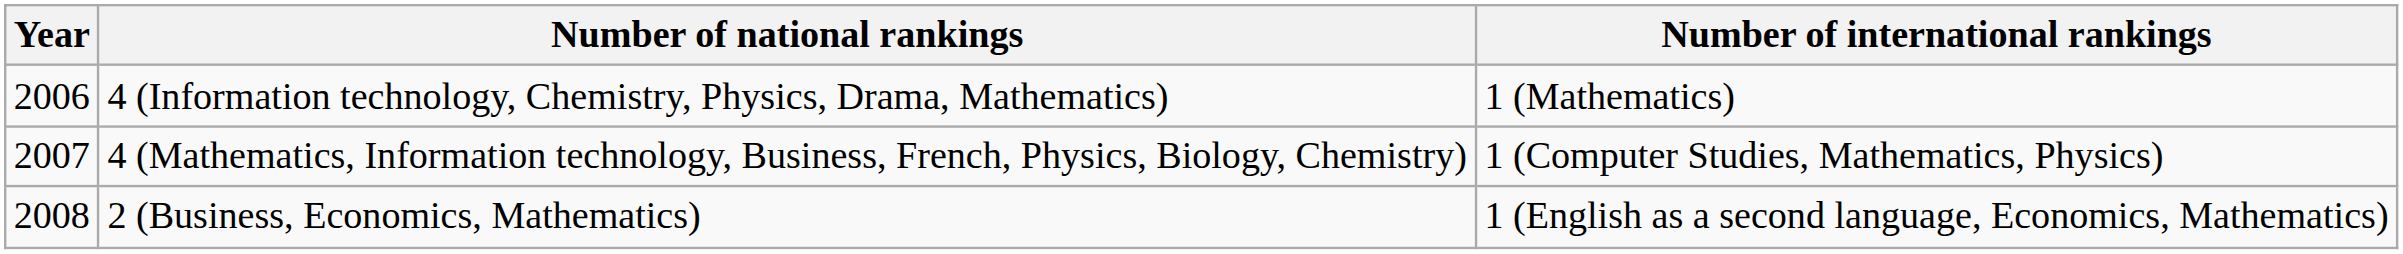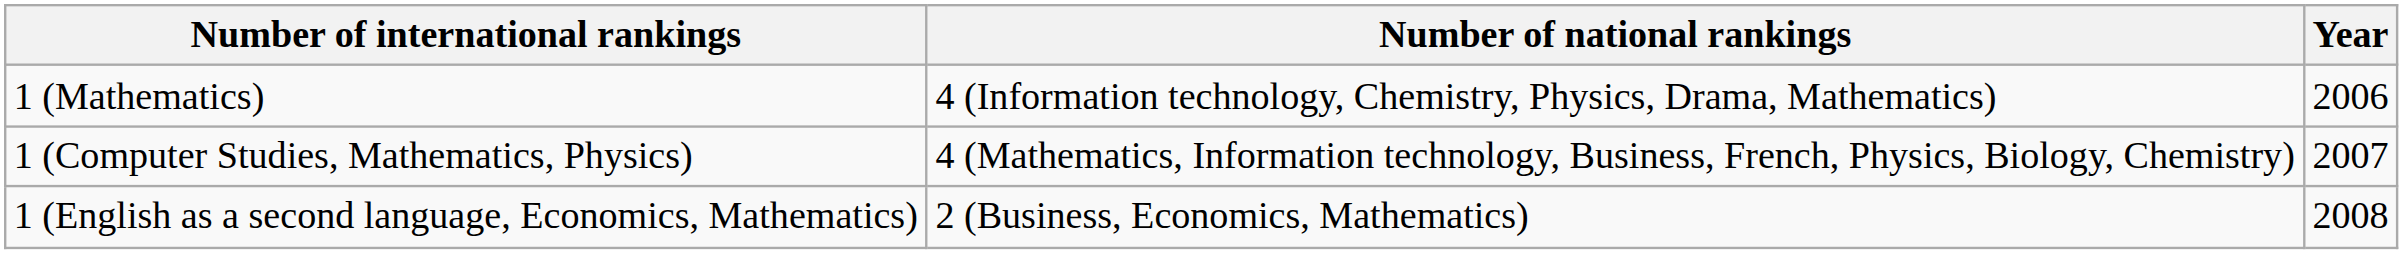 <table class="wikitable" style="margin:1em auto;">
 <tr>
+<th>Number of international rankings</th>
+<th>Number of national rankings</th>
 <th>Year</th>
-<th>Number of national rankings</th>
-<th>Number of international rankings</th>
 </tr>
 <tr>
+<td>1 (Mathematics)</td>
+<td>4 (Information technology, Chemistry, Physics, Drama, Mathematics)</td>
 <td>2006</td>
-<td>4 (Information technology, Chemistry, Physics, Drama, Mathematics)</td>
-<td>1 (Mathematics)</td>
 </tr>
 <tr>
+<td>1 (Computer Studies, Mathematics, Physics)</td>
+<td>4 (Mathematics, Information technology, Business, French, Physics, Biology, Chemistry)</td>
 <td>2007</td>
-<td>4 (Mathematics, Information technology, Business, French, Physics, Biology, Chemistry)</td>
-<td>1 (Computer Studies, Mathematics, Physics)</td>
 </tr>
 <tr>
+<td>1 (English as a second language, Economics, Mathematics)</td>
+<td>2 (Business, Economics, Mathematics)</td>
 <td>2008</td>
-<td>2 (Business, Economics, Mathematics)</td>
-<td>1 (English as a second language, Economics, Mathematics)</td>
 </tr>
 </table>
